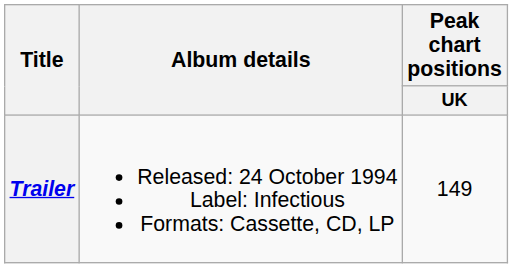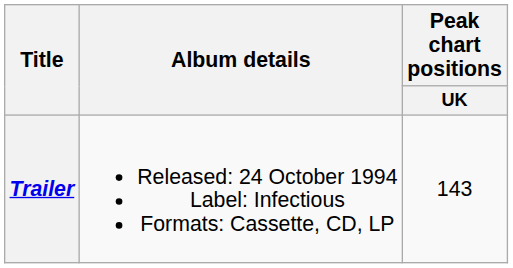 <table class="wikitable plainrowheaders" style="text-align:center;">
 <tr>
 <th scope="col" rowspan="2">Title</th>
 <th scope="col" rowspan="2">Album details</th>
 <th scope="col" colspan="1">Peak chart positions</th>
 </tr>
 <tr>
 <th style="width:3em;font-size:85%">UK<br></th>
 </tr>
 <tr>
 <th scope="row"><em><a href='#'>Trailer</a></em></th>
 <td><br><ul><li>Released: 24 October 1994</li><li>Label: Infectious</li><li>Formats: Cassette, CD, LP</li></ul></td>
-<td>149</td>
+<td>143</td>
 </tr>
 </table>
